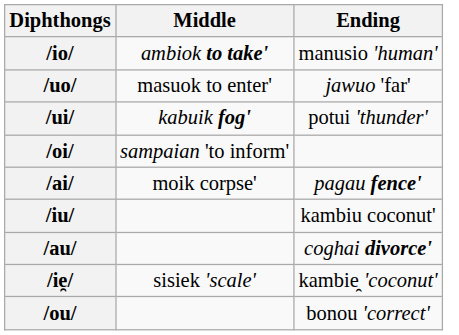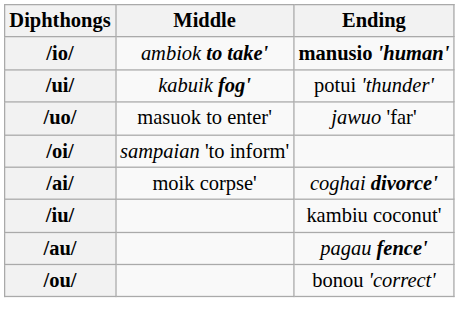 <table class="wikitable" style="text-align: center;">
 <tr>
 <th>Diphthongs</th>
 <th>Middle</th>
 <th>Ending</th>
 </tr>
 <tr>
 <th>/io/</th>
 <td><em>ambiok</em> <em><strong>to take'</td>
-<td></em>manusio<em> 'human'</td>
+<td><strong></em>manusio<em> 'human'</strong></td>
+</tr>
+<tr>
+<th>/ui/</th>
+<td><em>kabuik</em> <em><strong>fog'</td>
+<td></em>potui<em> 'thunder'</td>
 </tr>
 <tr>
 <th>/uo/</th>
 <td></em>masuok<em> </em></strong>to enter'</td>
 <td><em>jawuo</em> 'far'</td>
-</tr>
-<tr>
-<th>/ui/</th>
-<td><em>kabuik</em> <em><strong>fog'</td>
-<td></em>potui<em> 'thunder'</td>
 </tr>
 <tr>
 <th>/oi/</th>
 <td><em>sampaian</em> 'to inform'</td>
 <td></td>
 </tr>
 <tr>
 <th>/ai/</th>
 <td></em>moik<em> </em></strong>corpse'</td>
-<td><em>pagau</em> <em><strong>fence'</td>
+<td><em>coghai</em> <em><strong>divorce'</td>
 </tr>
 <tr>
 <th>/iu/</th>
 <td></td>
 <td></em>kambiu<em> </em></strong>coconut'</td>
 </tr>
 <tr>
 <th>/au/</th>
 <td></td>
-<td><em>coghai</em> <em><strong>divorce'</td>
-</tr>
-<tr>
-<th>/ie̯/</th>
-<td></em>sisiek<em> 'scale'</td>
-<td></em>kambie̯<em> 'coconut'</td>
+<td><em>pagau</em> <em><strong>fence'</td>
 </tr>
 <tr>
 <th>/ou/</th>
 <td></td>
 <td></em>bonou<em> 'correct'</td>
 </tr>
 </table>
